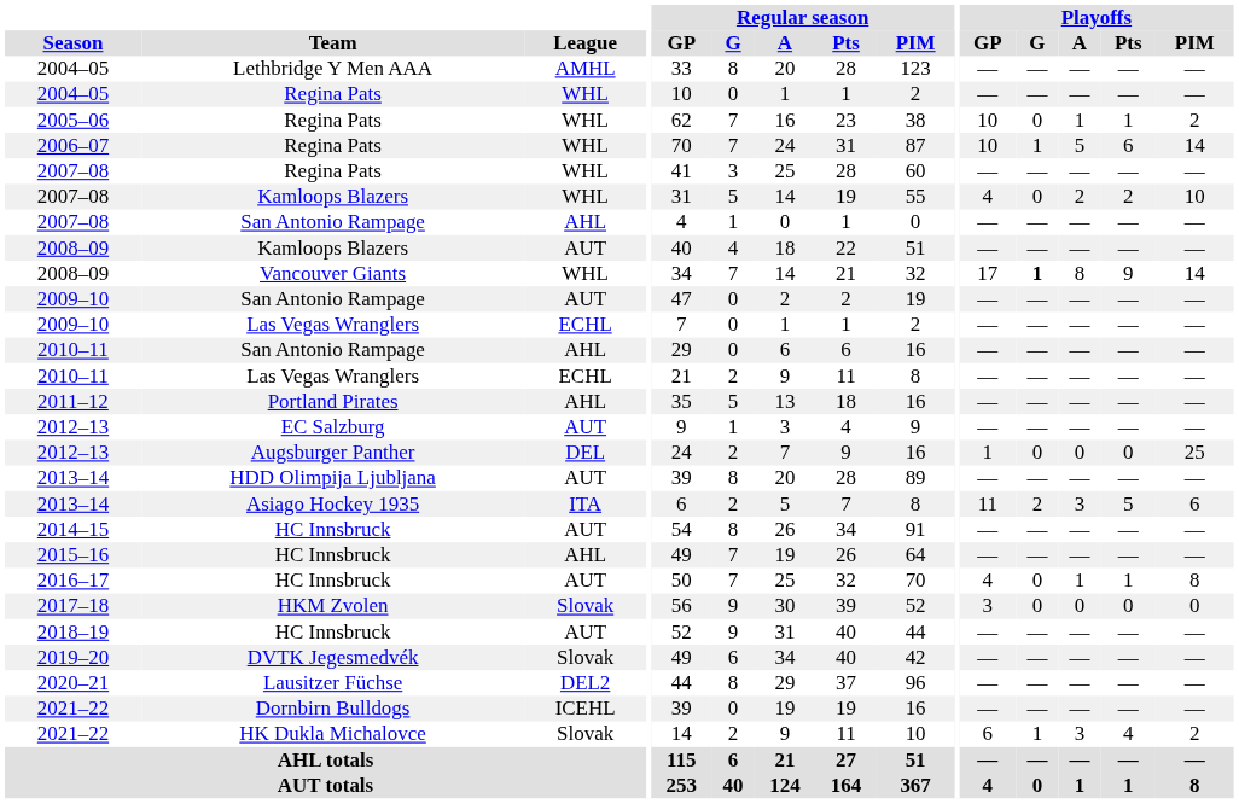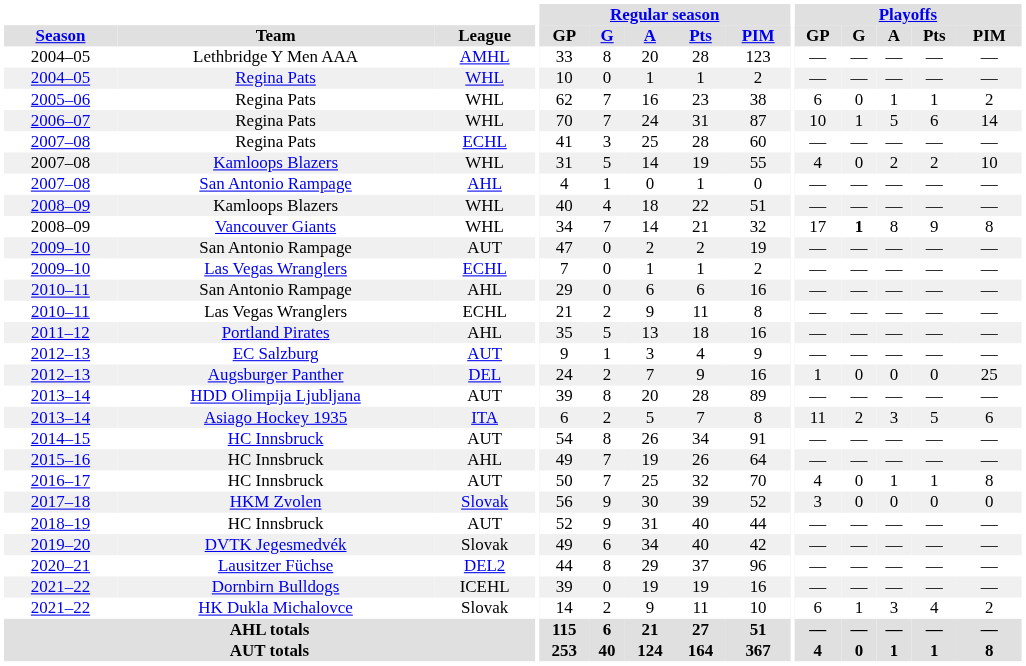 <table border="0" cellpadding="1" cellspacing="0" style="text-align:center; width:60em">
 <tr bgcolor="#e0e0e0">
 <th colspan="3"  bgcolor="#ffffff"></th>
 <th rowspan="100" bgcolor="#ffffff"></th>
 <th colspan="5"><a href='#'>Regular season</a></th>
 <th rowspan="100" bgcolor="#ffffff"></th>
 <th colspan="5"><a href='#'>Playoffs</a></th>
 </tr>
 <tr bgcolor="#e0e0e0">
 <th><a href='#'>Season</a></th>
 <th>Team</th>
 <th>League</th>
 <th>GP</th>
 <th><a href='#'>G</a></th>
 <th><a href='#'>A</a></th>
 <th><a href='#'>Pts</a></th>
 <th><a href='#'>PIM</a></th>
 <th>GP</th>
 <th>G</th>
 <th>A</th>
 <th>Pts</th>
 <th>PIM</th>
 </tr>
 <tr>
 <td>2004–05</td>
 <td>Lethbridge Y Men AAA</td>
 <td><a href='#'>AMHL</a></td>
 <td>33</td>
 <td>8</td>
 <td>20</td>
 <td>28</td>
 <td>123</td>
 <td>—</td>
 <td>—</td>
 <td>—</td>
 <td>—</td>
 <td>—</td>
 </tr>
 <tr bgcolor="#f0f0f0">
 <td><a href='#'>2004–05</a></td>
 <td><a href='#'>Regina Pats</a></td>
 <td><a href='#'>WHL</a></td>
 <td>10</td>
 <td>0</td>
 <td>1</td>
 <td>1</td>
 <td>2</td>
 <td>—</td>
 <td>—</td>
 <td>—</td>
 <td>—</td>
 <td>—</td>
 </tr>
 <tr>
 <td><a href='#'>2005–06</a></td>
 <td>Regina Pats</td>
 <td>WHL</td>
 <td>62</td>
 <td>7</td>
 <td>16</td>
 <td>23</td>
 <td>38</td>
-<td>10</td>
+<td>6</td>
 <td>0</td>
 <td>1</td>
 <td>1</td>
 <td>2</td>
 </tr>
 <tr bgcolor="#f0f0f0">
 <td><a href='#'>2006–07</a></td>
 <td>Regina Pats</td>
 <td>WHL</td>
 <td>70</td>
 <td>7</td>
 <td>24</td>
 <td>31</td>
 <td>87</td>
 <td>10</td>
 <td>1</td>
 <td>5</td>
 <td>6</td>
 <td>14</td>
 </tr>
 <tr>
 <td><a href='#'>2007–08</a></td>
 <td>Regina Pats</td>
-<td>WHL</td>
+<td><a href='#'>ECHL</a></td>
 <td>41</td>
 <td>3</td>
 <td>25</td>
 <td>28</td>
 <td>60</td>
 <td>—</td>
 <td>—</td>
 <td>—</td>
 <td>—</td>
 <td>—</td>
 </tr>
 <tr bgcolor="#f0f0f0">
 <td>2007–08</td>
 <td><a href='#'>Kamloops Blazers</a></td>
 <td>WHL</td>
 <td>31</td>
 <td>5</td>
 <td>14</td>
 <td>19</td>
 <td>55</td>
 <td>4</td>
 <td>0</td>
 <td>2</td>
 <td>2</td>
 <td>10</td>
 </tr>
 <tr>
 <td><a href='#'>2007–08</a></td>
 <td><a href='#'>San Antonio Rampage</a></td>
 <td><a href='#'>AHL</a></td>
 <td>4</td>
 <td>1</td>
 <td>0</td>
 <td>1</td>
 <td>0</td>
 <td>—</td>
 <td>—</td>
 <td>—</td>
 <td>—</td>
 <td>—</td>
 </tr>
 <tr bgcolor="#f0f0f0">
 <td><a href='#'>2008–09</a></td>
 <td>Kamloops Blazers</td>
-<td>AUT</td>
+<td>WHL</td>
 <td>40</td>
 <td>4</td>
 <td>18</td>
 <td>22</td>
 <td>51</td>
 <td>—</td>
 <td>—</td>
 <td>—</td>
 <td>—</td>
 <td>—</td>
 </tr>
 <tr>
 <td>2008–09</td>
 <td><a href='#'>Vancouver Giants</a></td>
 <td>WHL</td>
 <td>34</td>
 <td>7</td>
 <td>14</td>
 <td>21</td>
 <td>32</td>
 <td>17</td>
 <td><strong>1</strong></td>
 <td>8</td>
 <td>9</td>
-<td>14</td>
+<td>8</td>
 </tr>
 <tr bgcolor="#f0f0f0">
 <td><a href='#'>2009–10</a></td>
 <td>San Antonio Rampage</td>
 <td>AUT</td>
 <td>47</td>
 <td>0</td>
 <td>2</td>
 <td>2</td>
 <td>19</td>
 <td>—</td>
 <td>—</td>
 <td>—</td>
 <td>—</td>
 <td>—</td>
 </tr>
 <tr>
 <td><a href='#'>2009–10</a></td>
 <td><a href='#'>Las Vegas Wranglers</a></td>
 <td><a href='#'>ECHL</a></td>
 <td>7</td>
 <td>0</td>
 <td>1</td>
 <td>1</td>
 <td>2</td>
 <td>—</td>
 <td>—</td>
 <td>—</td>
 <td>—</td>
 <td>—</td>
 </tr>
 <tr bgcolor="#f0f0f0">
 <td><a href='#'>2010–11</a></td>
 <td>San Antonio Rampage</td>
 <td>AHL</td>
 <td>29</td>
 <td>0</td>
 <td>6</td>
 <td>6</td>
 <td>16</td>
 <td>—</td>
 <td>—</td>
 <td>—</td>
 <td>—</td>
 <td>—</td>
 </tr>
 <tr>
 <td><a href='#'>2010–11</a></td>
 <td>Las Vegas Wranglers</td>
 <td>ECHL</td>
 <td>21</td>
 <td>2</td>
 <td>9</td>
 <td>11</td>
 <td>8</td>
 <td>—</td>
 <td>—</td>
 <td>—</td>
 <td>—</td>
 <td>—</td>
 </tr>
 <tr bgcolor="#f0f0f0">
 <td><a href='#'>2011–12</a></td>
 <td><a href='#'>Portland Pirates</a></td>
 <td>AHL</td>
 <td>35</td>
 <td>5</td>
 <td>13</td>
 <td>18</td>
 <td>16</td>
 <td>—</td>
 <td>—</td>
 <td>—</td>
 <td>—</td>
 <td>—</td>
 </tr>
 <tr>
 <td><a href='#'>2012–13</a></td>
 <td><a href='#'>EC Salzburg</a></td>
 <td><a href='#'>AUT</a></td>
 <td>9</td>
 <td>1</td>
 <td>3</td>
 <td>4</td>
 <td>9</td>
 <td>—</td>
 <td>—</td>
 <td>—</td>
 <td>—</td>
 <td>—</td>
 </tr>
 <tr bgcolor="#f0f0f0">
 <td><a href='#'>2012–13</a></td>
 <td><a href='#'>Augsburger Panther</a></td>
 <td><a href='#'>DEL</a></td>
 <td>24</td>
 <td>2</td>
 <td>7</td>
 <td>9</td>
 <td>16</td>
 <td>1</td>
 <td>0</td>
 <td>0</td>
 <td>0</td>
 <td>25</td>
 </tr>
 <tr>
 <td><a href='#'>2013–14</a></td>
 <td><a href='#'>HDD Olimpija Ljubljana</a></td>
 <td>AUT</td>
 <td>39</td>
 <td>8</td>
 <td>20</td>
 <td>28</td>
 <td>89</td>
 <td>—</td>
 <td>—</td>
 <td>—</td>
 <td>—</td>
 <td>—</td>
 </tr>
 <tr bgcolor="#f0f0f0">
 <td><a href='#'>2013–14</a></td>
 <td><a href='#'>Asiago Hockey 1935</a></td>
 <td><a href='#'>ITA</a></td>
 <td>6</td>
 <td>2</td>
 <td>5</td>
 <td>7</td>
 <td>8</td>
 <td>11</td>
 <td>2</td>
 <td>3</td>
 <td>5</td>
 <td>6</td>
 </tr>
 <tr>
 <td><a href='#'>2014–15</a></td>
 <td><a href='#'>HC Innsbruck</a></td>
 <td>AUT</td>
 <td>54</td>
 <td>8</td>
 <td>26</td>
 <td>34</td>
 <td>91</td>
 <td>—</td>
 <td>—</td>
 <td>—</td>
 <td>—</td>
 <td>—</td>
 </tr>
 <tr bgcolor="#f0f0f0">
 <td><a href='#'>2015–16</a></td>
 <td>HC Innsbruck</td>
 <td>AHL</td>
 <td>49</td>
 <td>7</td>
 <td>19</td>
 <td>26</td>
 <td>64</td>
 <td>—</td>
 <td>—</td>
 <td>—</td>
 <td>—</td>
 <td>—</td>
 </tr>
 <tr>
 <td><a href='#'>2016–17</a></td>
 <td>HC Innsbruck</td>
 <td>AUT</td>
 <td>50</td>
 <td>7</td>
 <td>25</td>
 <td>32</td>
 <td>70</td>
 <td>4</td>
 <td>0</td>
 <td>1</td>
 <td>1</td>
 <td>8</td>
 </tr>
 <tr bgcolor="#f0f0f0">
 <td><a href='#'>2017–18</a></td>
 <td><a href='#'>HKM Zvolen</a></td>
 <td><a href='#'>Slovak</a></td>
 <td>56</td>
 <td>9</td>
 <td>30</td>
 <td>39</td>
 <td>52</td>
 <td>3</td>
 <td>0</td>
 <td>0</td>
 <td>0</td>
 <td>0</td>
 </tr>
 <tr>
 <td><a href='#'>2018–19</a></td>
 <td>HC Innsbruck</td>
 <td>AUT</td>
 <td>52</td>
 <td>9</td>
 <td>31</td>
 <td>40</td>
 <td>44</td>
 <td>—</td>
 <td>—</td>
 <td>—</td>
 <td>—</td>
 <td>—</td>
 </tr>
 <tr bgcolor="#f0f0f0">
 <td><a href='#'>2019–20</a></td>
 <td><a href='#'>DVTK Jegesmedvék</a></td>
 <td>Slovak</td>
 <td>49</td>
 <td>6</td>
 <td>34</td>
 <td>40</td>
 <td>42</td>
 <td>—</td>
 <td>—</td>
 <td>—</td>
 <td>—</td>
 <td>—</td>
 </tr>
 <tr>
 <td><a href='#'>2020–21</a></td>
 <td><a href='#'>Lausitzer Füchse</a></td>
 <td><a href='#'>DEL2</a></td>
 <td>44</td>
 <td>8</td>
 <td>29</td>
 <td>37</td>
 <td>96</td>
 <td>—</td>
 <td>—</td>
 <td>—</td>
 <td>—</td>
 <td>—</td>
 </tr>
 <tr bgcolor="#f0f0f0">
 <td><a href='#'>2021–22</a></td>
 <td><a href='#'>Dornbirn Bulldogs</a></td>
 <td>ICEHL</td>
 <td>39</td>
 <td>0</td>
 <td>19</td>
 <td>19</td>
 <td>16</td>
 <td>—</td>
 <td>—</td>
 <td>—</td>
 <td>—</td>
 <td>—</td>
 </tr>
 <tr>
 <td><a href='#'>2021–22</a></td>
 <td><a href='#'>HK Dukla Michalovce</a></td>
 <td>Slovak</td>
 <td>14</td>
 <td>2</td>
 <td>9</td>
 <td>11</td>
 <td>10</td>
 <td>6</td>
 <td>1</td>
 <td>3</td>
 <td>4</td>
 <td>2</td>
 </tr>
 <tr bgcolor="#e0e0e0">
 <th colspan="3">AHL totals</th>
 <th>115</th>
 <th>6</th>
 <th>21</th>
 <th>27</th>
 <th>51</th>
 <th>—</th>
 <th>—</th>
 <th>—</th>
 <th>—</th>
 <th>—</th>
 </tr>
 <tr bgcolor="#e0e0e0">
 <th colspan="3">AUT totals</th>
 <th>253</th>
 <th>40</th>
 <th>124</th>
 <th>164</th>
 <th>367</th>
 <th>4</th>
 <th>0</th>
 <th>1</th>
 <th>1</th>
 <th>8</th>
 </tr>
 </table>
